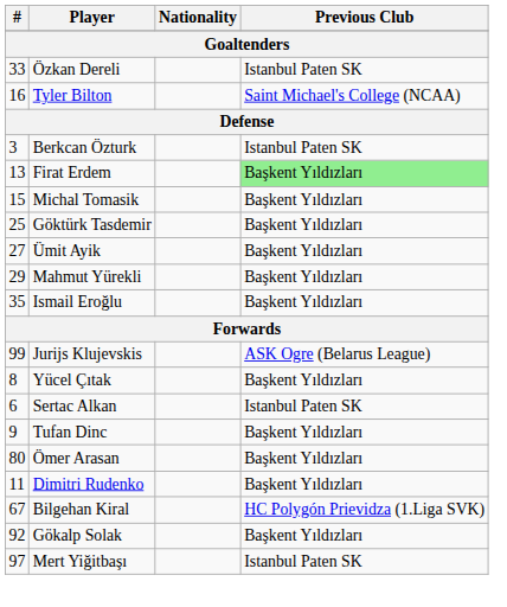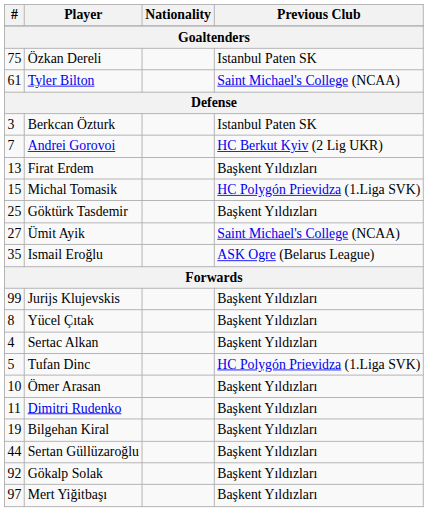 <table class="wikitable">
 <tr>
 <th>#</th>
 <th>Player</th>
 <th>Nationality</th>
 <th>Previous Club</th>
 </tr>
 <tr>
 </tr>
 <tr>
 <th colspan=4>Goaltenders</th>
 </tr>
 <tr>
-<td>33</td>
+<td>75</td>
 <td>Özkan Dereli</td>
 <td></td>
 <td>Istanbul Paten SK</td>
 </tr>
 <tr>
-<td>16</td>
+<td>61</td>
 <td><a href='#'>Tyler Bilton</a></td>
 <td></td>
 <td><a href='#'>Saint Michael's College</a> (NCAA)</td>
 </tr>
 <tr>
 <th colspan=4>Defense</th>
 </tr>
 <tr>
 <td>3</td>
 <td>Berkcan Özturk</td>
 <td></td>
 <td>Istanbul Paten SK</td>
 </tr>
 <tr>
+<td>7</td>
+<td><a href='#'>Andrei Gorovoi</a></td>
+<td></td>
+<td><a href='#'>HC Berkut Kyiv</a> (2 Lig UKR)</td>
+</tr>
+<tr>
 <td>13</td>
 <td>Firat Erdem</td>
 <td></td>
-<td style="background: lightgreen;">Başkent Yıldızları</td>
+<td>Başkent Yıldızları</td>
 </tr>
 <tr>
 <td>15</td>
 <td>Michal Tomasik</td>
 <td></td>
-<td>Başkent Yıldızları</td>
+<td><a href='#'>HC Polygón Prievidza</a> (1.Liga SVK)</td>
 </tr>
 <tr>
 <td>25</td>
 <td>Göktürk Tasdemir</td>
 <td></td>
 <td>Başkent Yıldızları</td>
 </tr>
 <tr>
 <td>27</td>
 <td>Ümit Ayik</td>
 <td></td>
-<td>Başkent Yıldızları</td>
-</tr>
-<tr>
-<td>29</td>
-<td>Mahmut Yürekli</td>
-<td></td>
-<td>Başkent Yıldızları</td>
+<td><a href='#'>Saint Michael's College</a> (NCAA)</td>
 </tr>
 <tr>
 <td>35</td>
 <td>Ismail Eroğlu</td>
 <td></td>
-<td>Başkent Yıldızları</td>
+<td><a href='#'>ASK Ogre</a> (Belarus League)</td>
 </tr>
 <tr>
 <th colspan=4>Forwards</th>
 </tr>
 <tr>
 <td>99</td>
 <td>Jurijs Klujevskis</td>
 <td></td>
-<td><a href='#'>ASK Ogre</a> (Belarus League)</td>
+<td>Başkent Yıldızları</td>
 </tr>
 <tr>
 <td>8</td>
 <td>Yücel Çıtak</td>
 <td></td>
 <td>Başkent Yıldızları</td>
 </tr>
 <tr>
-<td>6</td>
+<td>4</td>
 <td>Sertac Alkan</td>
-<td></td>
-<td>Istanbul Paten SK</td>
-</tr>
-<tr>
-<td>9</td>
-<td>Tufan Dinc</td>
 <td></td>
 <td>Başkent Yıldızları</td>
 </tr>
 <tr>
-<td>80</td>
+<td>5</td>
+<td>Tufan Dinc</td>
+<td></td>
+<td><a href='#'>HC Polygón Prievidza</a> (1.Liga SVK)</td>
+</tr>
+<tr>
+<td>10</td>
 <td>Ömer Arasan</td>
 <td></td>
 <td>Başkent Yıldızları</td>
 </tr>
 <tr>
 <td>11</td>
 <td><a href='#'>Dimitri Rudenko</a></td>
 <td></td>
 <td>Başkent Yıldızları</td>
 </tr>
 <tr>
-<td>67</td>
+<td>19</td>
 <td>Bilgehan Kiral</td>
 <td></td>
-<td><a href='#'>HC Polygón Prievidza</a> (1.Liga SVK)</td>
+<td>Başkent Yıldızları</td>
+</tr>
+<tr>
+<td>44</td>
+<td>Sertan Güllüzaroğlu</td>
+<td></td>
+<td>Başkent Yıldızları</td>
 </tr>
 <tr>
 <td>92</td>
 <td>Gökalp Solak</td>
 <td></td>
 <td>Başkent Yıldızları</td>
 </tr>
 <tr>
 <td>97</td>
 <td>Mert Yiğitbaşı</td>
 <td></td>
-<td>Istanbul Paten SK</td>
+<td>Başkent Yıldızları</td>
 </tr>
 </table>
